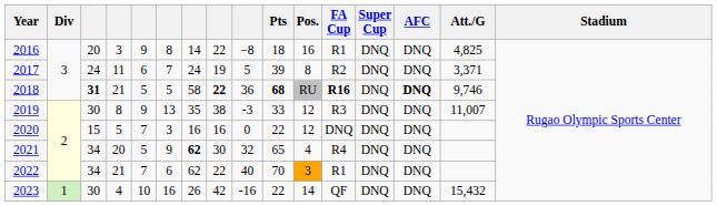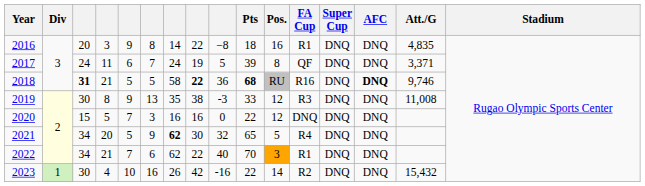 <table class="wikitable sortable" width=100% style=text-align:Center>
 <tr>
 <th>Year</th>
 <th>Div</th>
 <th></th>
 <th></th>
 <th></th>
 <th></th>
 <th></th>
 <th></th>
 <th></th>
 <th>Pts</th>
 <th width=2%>Pos.</th>
 <th width=4%><a href='#'>FA Cup</a></th>
 <th width=2%><a href='#'>Super Cup</a></th>
 <th><a href='#'>AFC</a></th>
 <th>Att./G</th>
 <th>Stadium</th>
 </tr>
 <tr>
 <td><a href='#'>2016</a></td>
 <td rowspan="3">3</td>
 <td>20</td>
 <td>3</td>
 <td>9</td>
 <td>8</td>
 <td>14</td>
 <td>22</td>
 <td>−8</td>
 <td>18</td>
 <td>16</td>
 <td>R1</td>
 <td>DNQ</td>
 <td>DNQ</td>
-<td>4,825</td>
+<td>4,835</td>
 <td align=center rowspan=8><a href='#'>Rugao Olympic Sports Center</a></td>
 </tr>
 <tr>
 <td><a href='#'>2017</a></td>
 <td>24</td>
 <td>11</td>
 <td>6</td>
 <td>7</td>
 <td>24</td>
 <td>19</td>
 <td>5</td>
 <td>39</td>
 <td>8</td>
-<td>R2</td>
+<td>QF</td>
 <td>DNQ</td>
 <td>DNQ</td>
 <td>3,371</td>
 </tr>
 <tr>
 <td><a href='#'>2018</a></td>
 <td><strong>31</strong></td>
 <td>21</td>
 <td>5</td>
 <td>5</td>
 <td>58</td>
 <td><strong>22</strong></td>
 <td>36</td>
 <td><strong>68</strong></td>
 <td bgcolor=#C0C0C0>RU</td>
-<td><strong>R16</strong></td>
+<td>R16</td>
 <td>DNQ</td>
 <td><strong>DNQ</strong></td>
 <td>9,746</td>
 </tr>
 <tr>
 <td><a href='#'>2019</a></td>
 <td rowspan="4" bgcolor=#FFFFE0>2</td>
 <td>30</td>
 <td>8</td>
 <td>9</td>
 <td>13</td>
 <td>35</td>
 <td>38</td>
 <td>-3</td>
 <td>33</td>
 <td>12</td>
 <td>R3</td>
 <td>DNQ</td>
 <td>DNQ</td>
-<td>11,007</td>
+<td>11,008</td>
 </tr>
 <tr>
 <td><a href='#'>2020</a></td>
 <td>15</td>
 <td>5</td>
 <td>7</td>
 <td>3</td>
 <td>16</td>
 <td>16</td>
 <td>0</td>
 <td>22</td>
 <td>12</td>
 <td>DNQ</td>
 <td>DNQ</td>
 <td>DNQ</td>
 <td></td>
 </tr>
 <tr>
 <td><a href='#'>2021</a></td>
 <td>34</td>
 <td>20</td>
 <td>5</td>
 <td>9</td>
 <td><strong>62</strong></td>
 <td>30</td>
 <td>32</td>
 <td>65</td>
-<td>4</td>
+<td>5</td>
 <td>R4</td>
 <td>DNQ</td>
 <td>DNQ</td>
 <td></td>
 </tr>
 <tr>
 <td><a href='#'>2022</a></td>
 <td>34</td>
 <td>21</td>
 <td>7</td>
 <td>6</td>
 <td>62</td>
 <td>22</td>
 <td>40</td>
 <td>70</td>
 <td bgcolor="#FFA500">3</td>
 <td>R1</td>
 <td>DNQ</td>
 <td>DNQ</td>
 <td></td>
 </tr>
 <tr>
 <td><a href='#'>2023</a></td>
 <td bgcolor="#D0F0C0">1</td>
 <td>30</td>
 <td>4</td>
 <td>10</td>
 <td>16</td>
 <td>26</td>
 <td>42</td>
 <td>-16</td>
 <td>22</td>
 <td>14</td>
-<td>QF</td>
+<td>R2</td>
 <td>DNQ</td>
 <td>DNQ</td>
 <td>15,432</td>
 </tr>
 </table>
